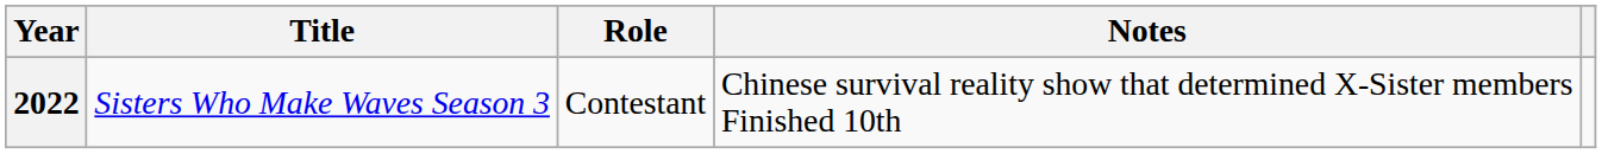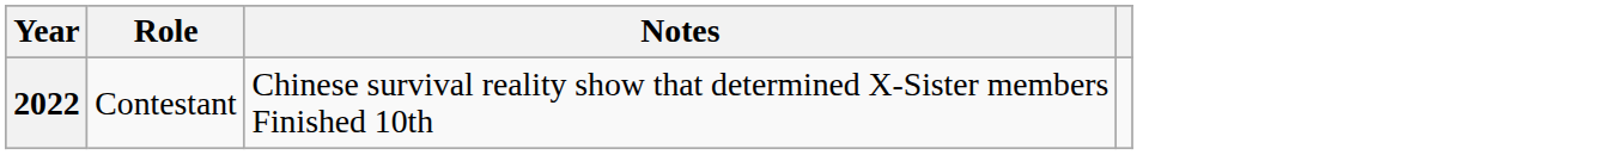 <table class="wikitable sortable plainrowheaders">
 <tr>
 <th scope="col">Year</th>
-<th scope="col">Title</th>
 <th scope="col">Role</th>
 <th scope="col">Notes</th>
 <th scope="col" class="unsortable"></th>
 </tr>
 <tr>
 <th scope="row">2022</th>
-<td><em><a href='#'>Sisters Who Make Waves Season 3</a></em></td>
 <td>Contestant</td>
 <td>Chinese survival reality show that determined X-Sister members<br>Finished 10th</td>
 <td style="text-align:center"></td>
 </tr>
 </table>
